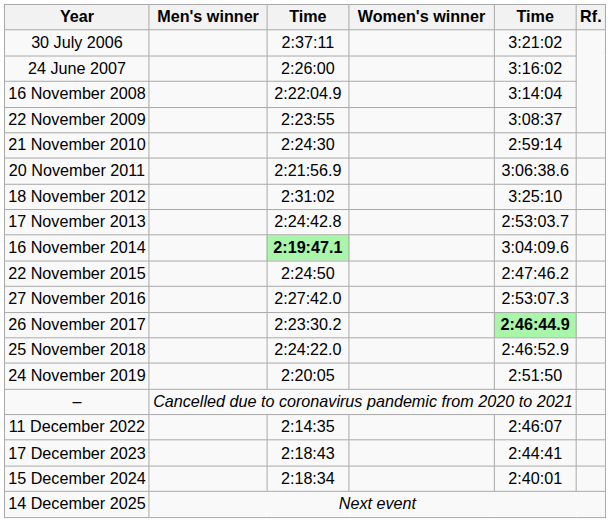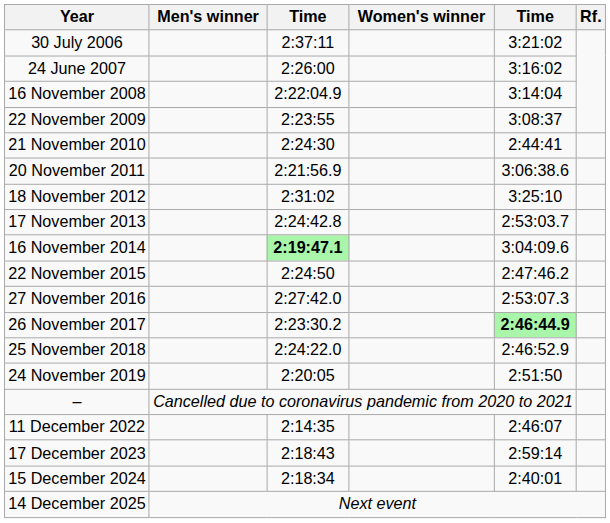 <table class="wikitable sortable" style="text-align:center">
 <tr>
 <th>Year</th>
 <th>Men's winner</th>
 <th>Time</th>
 <th>Women's winner</th>
 <th>Time</th>
 <th class="unsortable">Rf.</th>
 </tr>
 <tr>
 <td>30 July 2006</td>
 <td align=left></td>
 <td>2:37:11</td>
 <td align=left></td>
 <td>3:21:02</td>
 </tr>
 <tr>
 <td>24 June 2007</td>
 <td align=left></td>
 <td>2:26:00</td>
 <td align=left></td>
 <td>3:16:02</td>
 </tr>
 <tr>
 <td>16 November 2008</td>
 <td align=left></td>
 <td>2:22:04.9</td>
 <td align=left></td>
 <td>3:14:04</td>
 </tr>
 <tr>
 <td>22 November 2009</td>
 <td align=left></td>
 <td>2:23:55</td>
 <td align=left></td>
 <td>3:08:37</td>
 </tr>
 <tr>
 <td>21 November 2010</td>
 <td align=left></td>
 <td>2:24:30</td>
 <td align=left></td>
-<td>2:59:14</td>
+<td>2:44:41</td>
 <td></td>
 </tr>
 <tr>
 <td>20 November 2011</td>
 <td align=left></td>
 <td>2:21:56.9</td>
 <td align=left></td>
 <td>3:06:38.6</td>
 <td></td>
 </tr>
 <tr>
 <td>18 November 2012</td>
 <td align=left></td>
 <td>2:31:02</td>
 <td align=left></td>
 <td>3:25:10</td>
 <td></td>
 </tr>
 <tr>
 <td>17 November 2013</td>
 <td align=left></td>
 <td>2:24:42.8</td>
 <td align=left></td>
 <td>2:53:03.7</td>
 <td></td>
 </tr>
 <tr>
 <td>16 November 2014</td>
 <td align=left></td>
 <td style="background:#A9F5A9;"><strong>2:19:47.1</strong></td>
 <td align=left></td>
 <td>3:04:09.6</td>
 <td></td>
 </tr>
 <tr>
 <td>22 November 2015</td>
 <td align=left></td>
 <td>2:24:50</td>
 <td align=left></td>
 <td>2:47:46.2</td>
 <td></td>
 </tr>
 <tr>
 <td>27 November 2016</td>
 <td align=left></td>
 <td>2:27:42.0</td>
 <td align=left></td>
 <td>2:53:07.3</td>
 <td></td>
 </tr>
 <tr>
 <td>26 November 2017</td>
 <td align=left></td>
 <td>2:23:30.2</td>
 <td align=left></td>
 <td style="background:#A9F5A9;"><strong>2:46:44.9</strong></td>
 <td></td>
 </tr>
 <tr>
 <td>25 November 2018</td>
 <td align=left></td>
 <td>2:24:22.0</td>
 <td align=left></td>
 <td>2:46:52.9</td>
 <td></td>
 </tr>
 <tr>
 <td>24 November 2019</td>
 <td align=left></td>
 <td>2:20:05</td>
 <td align=left></td>
 <td>2:51:50</td>
 <td></td>
 </tr>
 <tr>
 <td>–</td>
 <td colspan="4" align="center" data-sort-value=""><em>Cancelled due to coronavirus pandemic from 2020 to 2021</em></td>
 <td></td>
 </tr>
 <tr>
 <td>11 December 2022</td>
 <td align=left></td>
 <td>2:14:35</td>
 <td align=left></td>
 <td>2:46:07</td>
 <td></td>
 </tr>
 <tr>
 <td>17 December 2023</td>
 <td align=left></td>
 <td>2:18:43</td>
 <td align=left></td>
-<td>2:44:41</td>
+<td>2:59:14</td>
 <td></td>
 </tr>
 <tr>
 <td>15 December 2024</td>
 <td align=left></td>
 <td>2:18:34</td>
 <td align=left></td>
 <td>2:40:01</td>
 <td></td>
 </tr>
 <tr>
 <td>14 December 2025</td>
 <td colspan=5><em>Next event</em></td>
 </tr>
 </table>
